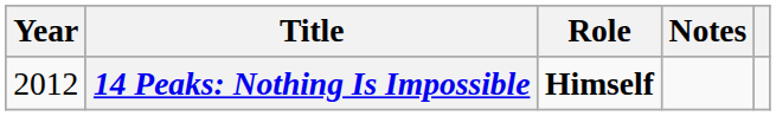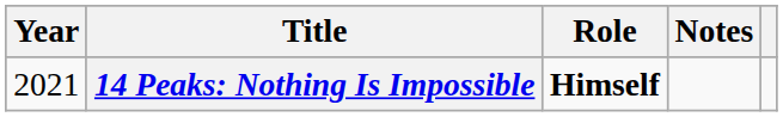 <table class="wikitable sortable plainrowheaders">
 <tr>
 <th scope="col">Year</th>
 <th scope="col">Title</th>
 <th scope="col">Role</th>
 <th scope="col" class="unsortable">Notes</th>
 <th scope="col" class="unsortable"></th>
 </tr>
 <tr>
-<td style="text-align:center;">2012</td>
+<td style="text-align:center;">2021</td>
 <th scope="row"><em><a href='#'>14 Peaks: Nothing Is Impossible</a></em></th>
 <td><strong>Himself</strong></td>
 <td></td>
 <td style="text-align:center;"></td>
 </tr>
 </table>
